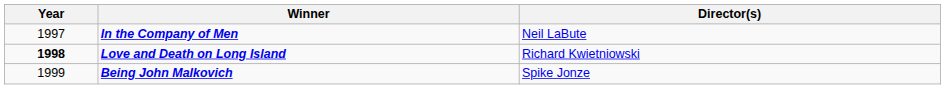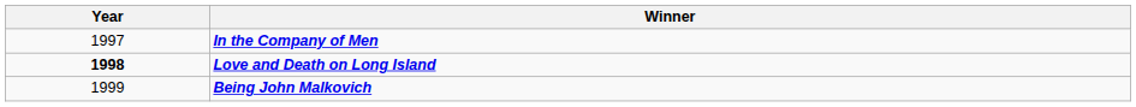 <table class="wikitable" width="95%" cellpadding="5">
 <tr>
 <th width="10%">Year</th>
 <th width="45%">Winner</th>
-<th width="45%">Director(s)</th>
 </tr>
 <tr>
 <td align="center">1997</td>
 <td><strong><em><a href='#'>In the Company of Men</a></em></strong></td>
-<td><a href='#'>Neil LaBute</a></td>
 </tr>
 <tr>
 <td align="center"><strong>1998</strong></td>
 <td><strong><em><a href='#'>Love and Death on Long Island</a></em></strong></td>
-<td><a href='#'>Richard Kwietniowski</a></td>
 </tr>
 <tr>
 <td align="center">1999</td>
 <td><strong><em><a href='#'>Being John Malkovich</a></em></strong></td>
-<td><a href='#'>Spike Jonze</a></td>
 </tr>
 </table>
